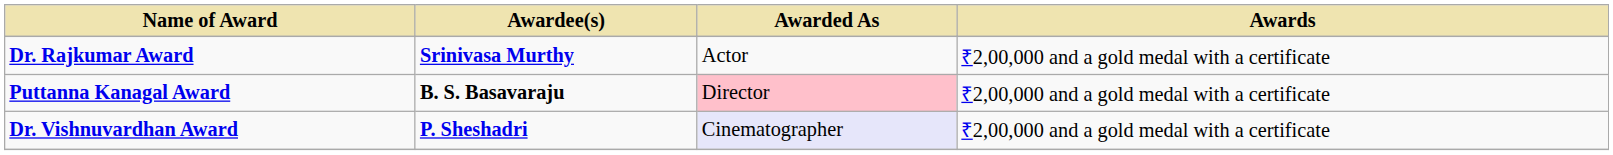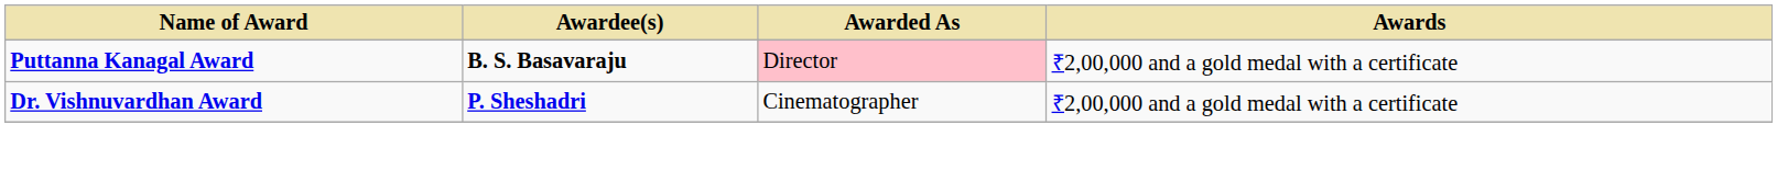 <table class="wikitable" style="width:100%;">
 <tr>
 <th style="background-color:#EFE4B0;">Name of Award</th>
 <th style="background-color:#EFE4B0;">Awardee(s)</th>
 <th style="background-color:#EFE4B0;">Awarded As</th>
 <th style="background-color:#EFE4B0;">Awards</th>
 </tr>
 <tr style="background-color:#F4F4F4">
 </tr>
 <tr>
-<td><strong><a href='#'>Dr. Rajkumar Award</a></strong></td>
-<td><strong><a href='#'>Srinivasa Murthy</a></strong></td>
-<td>Actor</td>
-<td><a href='#'>₹</a>2,00,000 and a gold medal with a certificate</td>
-</tr>
-<tr>
 <td><strong><a href='#'>Puttanna Kanagal Award</a></strong></td>
 <td><strong>B. S. Basavaraju</strong></td>
 <td style="background: pink;">Director</td>
 <td><a href='#'>₹</a>2,00,000 and a gold medal with a certificate</td>
 </tr>
 <tr>
 <td><strong><a href='#'>Dr. Vishnuvardhan Award</a></strong></td>
 <td><strong><a href='#'>P. Sheshadri</a></strong></td>
-<td style="background: lavender;">Cinematographer</td>
+<td>Cinematographer</td>
 <td><a href='#'>₹</a>2,00,000 and a gold medal with a certificate</td>
 </tr>
 <tr>
 </tr>
 </table>
